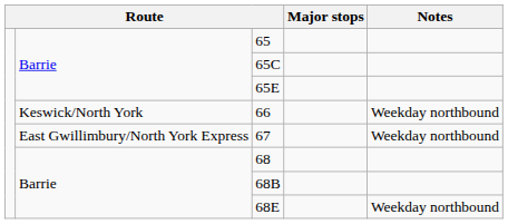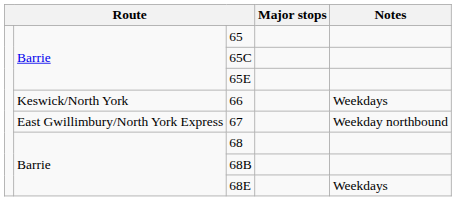 <table class="wikitable">
 <tr>
 <th colspan=3>Route</th>
 <th>Major stops</th>
 <th>Notes</th>
 </tr>
 <tr>
 <td rowspan=9 bgcolor=> </td>
 <td rowspan="3"><a href='#'>Barrie</a></td>
 <td>65</td>
 <td></td>
 <td></td>
 </tr>
 <tr>
 <td>65C</td>
 <td></td>
 <td></td>
 </tr>
 <tr>
 <td>65E</td>
 <td></td>
 <td></td>
 </tr>
 <tr>
 <td rowspan=1>Keswick/North York</td>
 <td>66</td>
 <td></td>
-<td>Weekday northbound</td>
+<td>Weekdays</td>
 </tr>
 <tr>
 <td rowspan=1>East Gwillimbury/North York Express</td>
 <td>67</td>
 <td></td>
 <td>Weekday northbound</td>
 </tr>
 <tr>
 <td rowspan=3>Barrie</td>
 <td>68</td>
 <td></td>
 <td></td>
 </tr>
 <tr>
 <td>68B</td>
 <td></td>
 <td></td>
 </tr>
 <tr>
 <td>68E</td>
 <td></td>
-<td>Weekday northbound</td>
+<td>Weekdays</td>
 </tr>
 </table>
